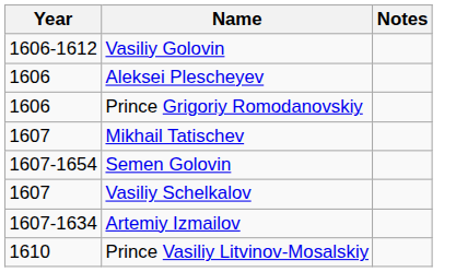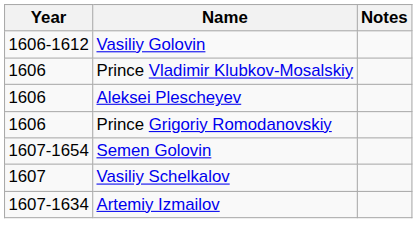 <table class="wikitable">
 <tr>
 <th>Year</th>
 <th>Name</th>
 <th>Notes</th>
 </tr>
 <tr>
 <td>1606-1612</td>
 <td><a href='#'>Vasiliy Golovin</a></td>
 <td></td>
 </tr>
 <tr>
 <td>1606</td>
+<td>Prince <a href='#'>Vladimir Klubkov-Mosalskiy</a></td>
+<td></td>
+</tr>
+<tr>
+<td>1606</td>
 <td><a href='#'>Aleksei Plescheyev</a></td>
 <td></td>
 </tr>
 <tr>
 <td>1606</td>
 <td>Prince <a href='#'>Grigoriy Romodanovskiy</a></td>
-<td></td>
-</tr>
-<tr>
-<td>1607</td>
-<td><a href='#'>Mikhail Tatischev</a></td>
 <td></td>
 </tr>
 <tr>
 <td>1607-1654</td>
 <td><a href='#'>Semen Golovin</a></td>
 <td></td>
 </tr>
 <tr>
 <td>1607</td>
 <td><a href='#'>Vasiliy Schelkalov</a></td>
 <td></td>
 </tr>
 <tr>
 <td>1607-1634</td>
 <td><a href='#'>Artemiy Izmailov</a></td>
 <td></td>
 </tr>
-<tr>
-<td>1610</td>
-<td>Prince <a href='#'>Vasiliy Litvinov-Mosalskiy</a></td>
-<td></td>
-</tr>
 </table>
